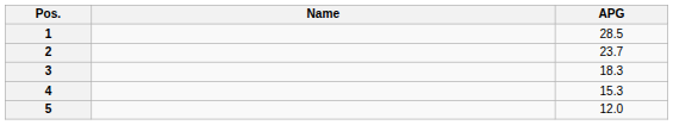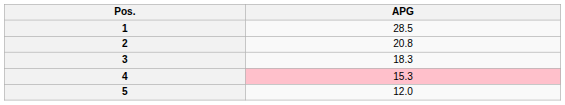 <table class=wikitable width=100% style="text-align:center;">
 <tr>
 <th width="13%">Pos.</th>
-<th width="70%">Name</th>
 <th width="17%">APG</th>
 </tr>
 <tr>
 <th>1</th>
-<td align=left></td>
 <td>28.5</td>
 </tr>
 <tr>
 <th>2</th>
-<td align=left></td>
-<td>23.7</td>
+<td>20.8</td>
 </tr>
 <tr>
 <th>3</th>
-<td align=left></td>
 <td>18.3</td>
 </tr>
 <tr>
 <th>4</th>
-<td align=left></td>
-<td>15.3</td>
+<td style="background: pink;">15.3</td>
 </tr>
 <tr>
 <th>5</th>
-<td align=left></td>
 <td>12.0</td>
 </tr>
 </table>
